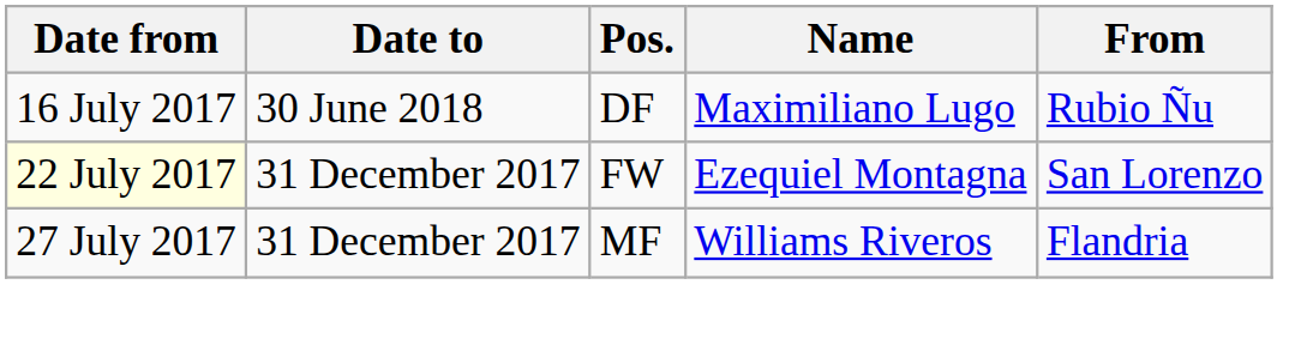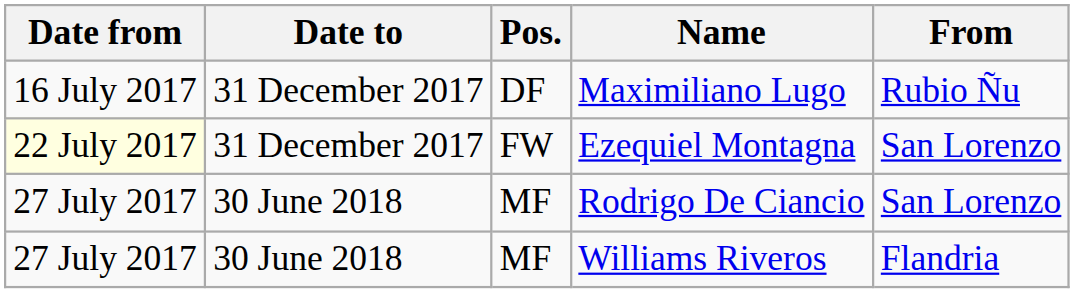 <table class="wikitable">
 <tr>
 <th>Date from</th>
 <th>Date to</th>
 <th>Pos.</th>
 <th>Name</th>
 <th>From</th>
 </tr>
 <tr>
 <td>16 July 2017</td>
-<td>30 June 2018</td>
+<td>31 December 2017</td>
 <td>DF</td>
 <td> <a href='#'>Maximiliano Lugo</a></td>
 <td> <a href='#'>Rubio Ñu</a></td>
 </tr>
 <tr>
 <td style="background: lightyellow;">22 July 2017</td>
 <td>31 December 2017</td>
 <td>FW</td>
 <td> <a href='#'>Ezequiel Montagna</a></td>
 <td> <a href='#'>San Lorenzo</a></td>
 </tr>
 <tr>
 <td>27 July 2017</td>
-<td>31 December 2017</td>
+<td>30 June 2018</td>
+<td>MF</td>
+<td> <a href='#'>Rodrigo De Ciancio</a></td>
+<td> <a href='#'>San Lorenzo</a></td>
+</tr>
+<tr>
+<td>27 July 2017</td>
+<td>30 June 2018</td>
 <td>MF</td>
 <td> <a href='#'>Williams Riveros</a></td>
 <td> <a href='#'>Flandria</a></td>
 </tr>
 </table>
